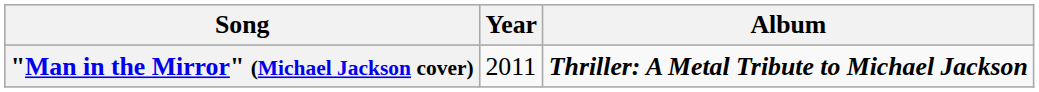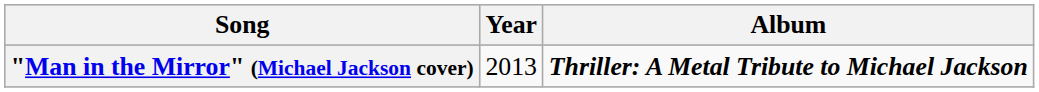 <table class="wikitable plainrowheaders">
 <tr>
 <th>Song</th>
 <th>Year</th>
 <th>Album</th>
 </tr>
 <tr>
 <th scope="row">"<a href='#'>Man in the Mirror</a>" <small>(<a href='#'>Michael Jackson</a> cover)</small></th>
-<td>2011</td>
+<td>2013</td>
 <td><strong><em>Thriller: A Metal Tribute to Michael Jackson</em></strong></td>
 </tr>
 </table>
